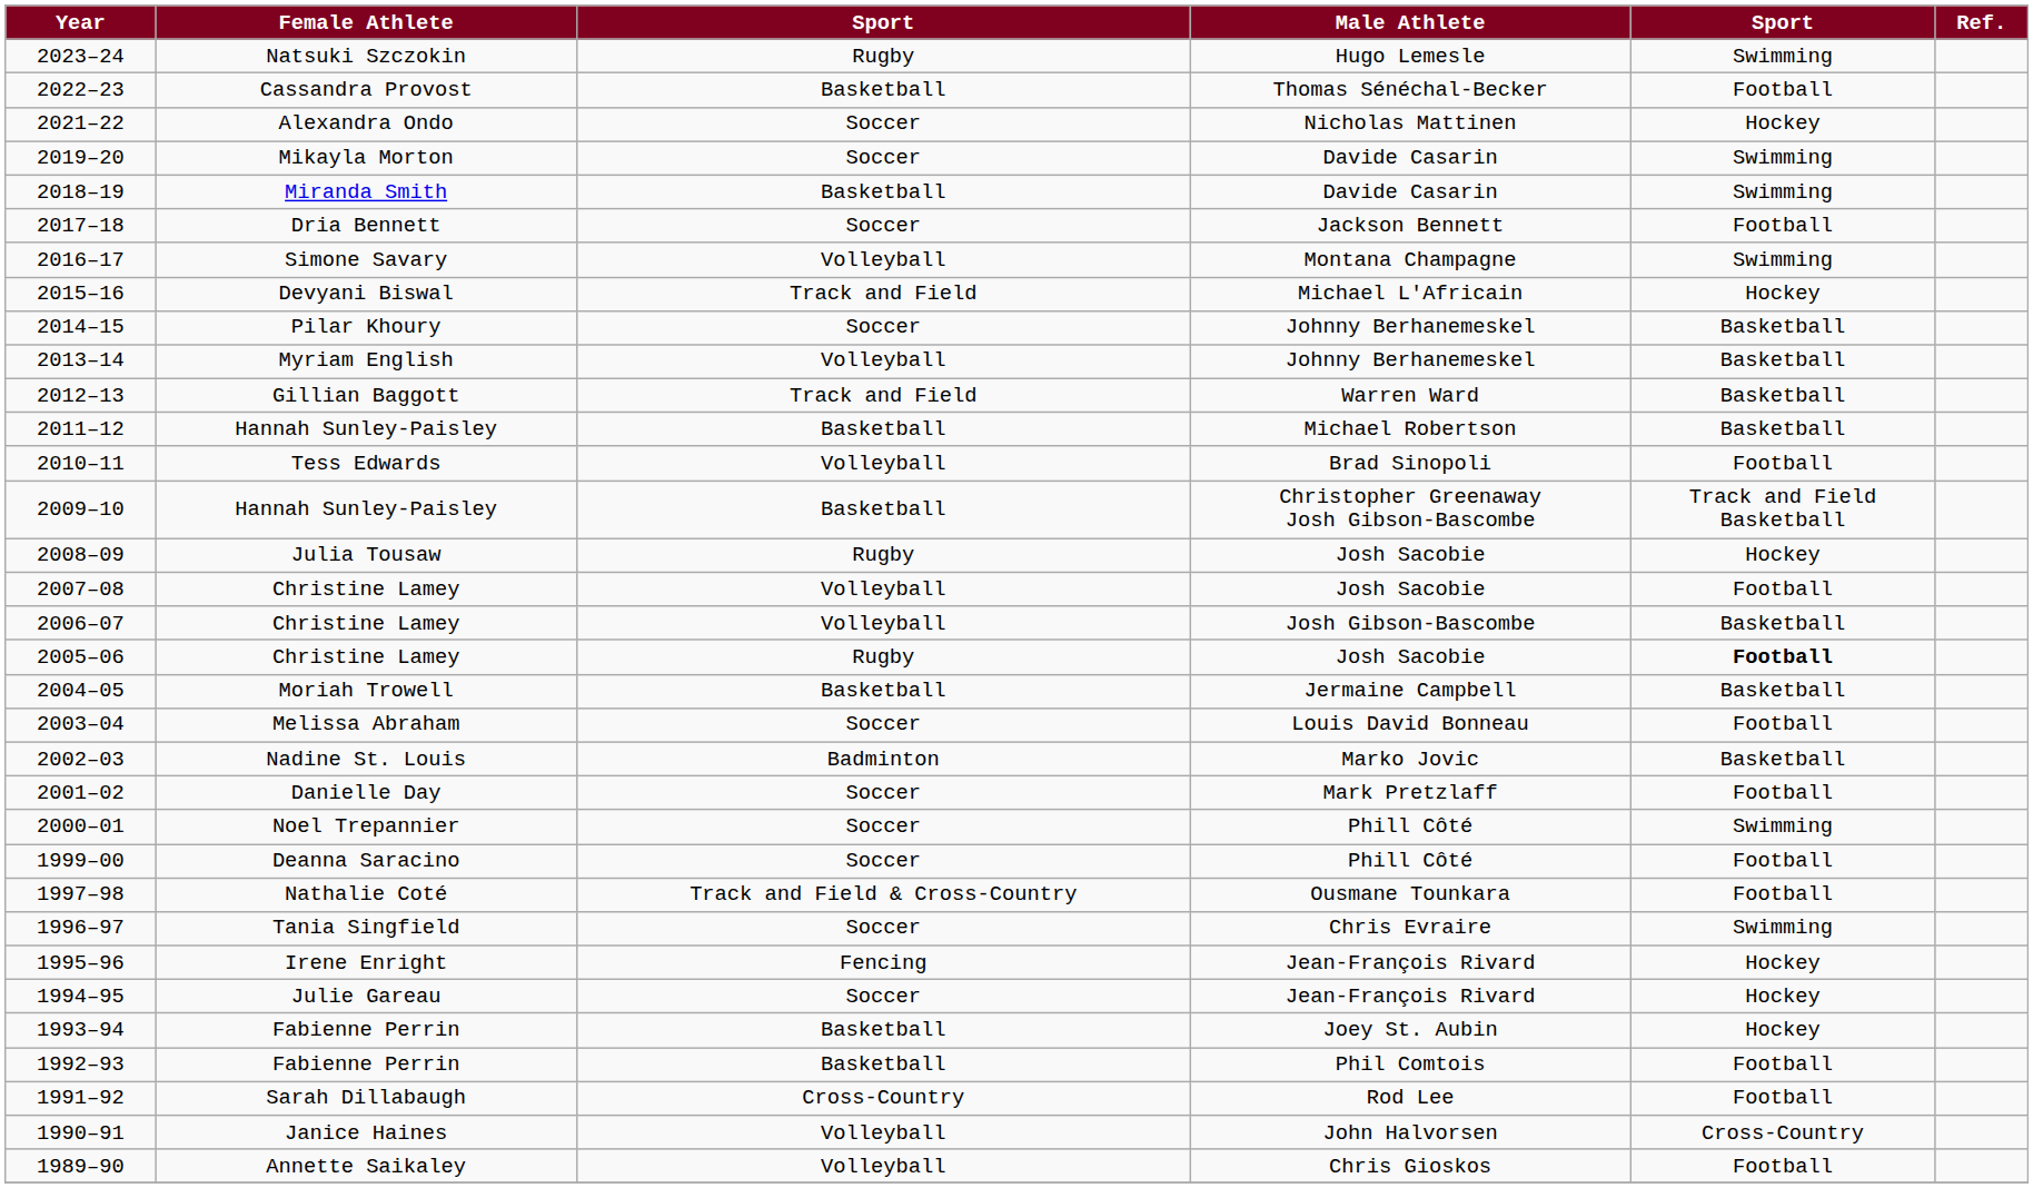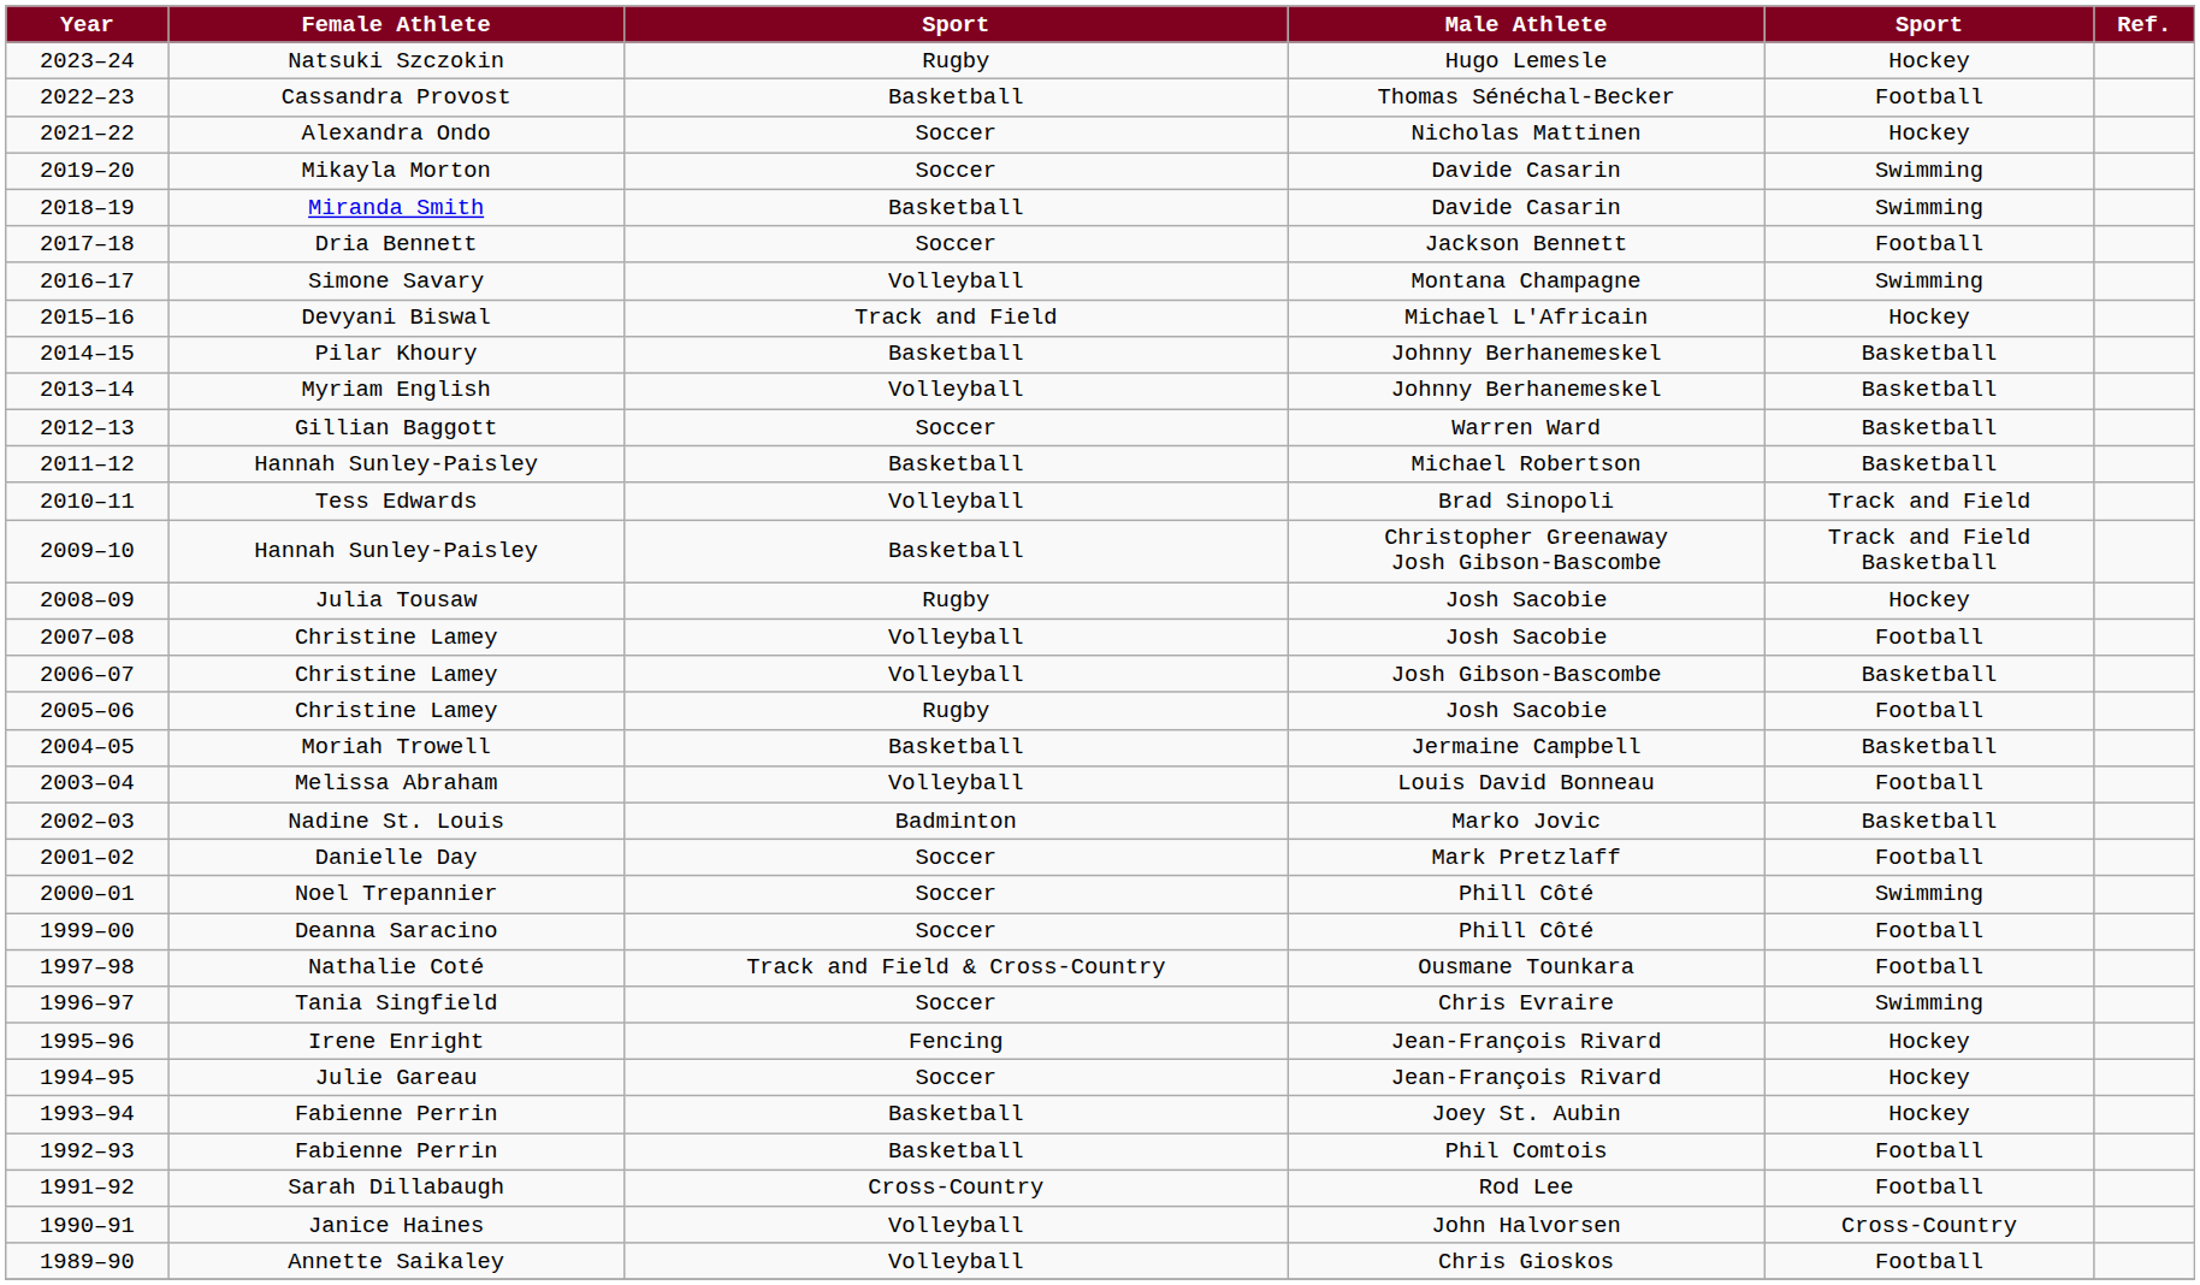 <table class="wikitable sortable mw-collapsible mw-collapsed" width="100%">
 <tr align="center" style=" background:#800020;color:#ffffff;">
 <td><strong>Year</strong></td>
 <td><strong>Female Athlete</strong></td>
 <td><strong>Sport</strong></td>
 <td><strong>Male Athlete</strong></td>
 <td><strong>Sport</strong></td>
 <td><strong>Ref.</strong></td>
 </tr>
 <tr align="center" bgcolor="">
 <td>2023–24</td>
 <td>Natsuki Szczokin</td>
 <td>Rugby</td>
 <td>Hugo Lemesle</td>
-<td>Swimming</td>
+<td>Hockey</td>
 <td></td>
 </tr>
 <tr align="center" bgcolor="">
 <td>2022–23</td>
 <td>Cassandra Provost</td>
 <td>Basketball</td>
 <td>Thomas Sénéchal-Becker</td>
 <td>Football</td>
 <td></td>
 </tr>
 <tr align="center" bgcolor="">
 <td>2021–22</td>
 <td>Alexandra Ondo</td>
 <td>Soccer</td>
 <td>Nicholas Mattinen</td>
 <td>Hockey</td>
 <td></td>
 </tr>
 <tr align="center" bgcolor="">
 <td>2019–20</td>
 <td>Mikayla Morton</td>
 <td>Soccer</td>
 <td>Davide Casarin</td>
 <td>Swimming</td>
 <td></td>
 </tr>
 <tr align="center" bgcolor="">
 <td>2018–19</td>
 <td><a href='#'>Miranda Smith</a></td>
 <td>Basketball</td>
 <td>Davide Casarin</td>
 <td>Swimming</td>
 <td></td>
 </tr>
 <tr align="center" bgcolor="">
 <td>2017–18</td>
 <td>Dria Bennett</td>
 <td>Soccer</td>
 <td>Jackson Bennett</td>
 <td>Football</td>
 <td></td>
 </tr>
 <tr align="center" bgcolor="">
 <td>2016–17</td>
 <td>Simone Savary</td>
 <td>Volleyball</td>
 <td>Montana Champagne</td>
 <td>Swimming</td>
 <td></td>
 </tr>
 <tr align="center" bgcolor="">
 <td>2015–16</td>
 <td>Devyani Biswal</td>
 <td>Track and Field</td>
 <td>Michael L'Africain</td>
 <td>Hockey</td>
 <td></td>
 </tr>
 <tr align="center" bgcolor="">
 <td>2014–15</td>
 <td>Pilar Khoury</td>
-<td>Soccer</td>
+<td>Basketball</td>
 <td>Johnny Berhanemeskel</td>
 <td>Basketball</td>
 <td></td>
 </tr>
 <tr align="center" bgcolor="">
 <td>2013–14</td>
 <td>Myriam English</td>
 <td>Volleyball</td>
 <td>Johnny Berhanemeskel</td>
 <td>Basketball</td>
 <td></td>
 </tr>
 <tr align="center" bgcolor="">
 <td>2012–13</td>
 <td>Gillian Baggott</td>
-<td>Track and Field</td>
+<td>Soccer</td>
 <td>Warren Ward</td>
 <td>Basketball</td>
 <td></td>
 </tr>
 <tr align="center" bgcolor="">
 <td>2011–12</td>
 <td>Hannah Sunley-Paisley</td>
 <td>Basketball</td>
 <td>Michael Robertson</td>
 <td>Basketball</td>
 <td></td>
 </tr>
 <tr align="center" bgcolor="">
 <td>2010–11</td>
 <td>Tess Edwards</td>
 <td>Volleyball</td>
 <td>Brad Sinopoli</td>
-<td>Football</td>
+<td>Track and Field</td>
 <td></td>
 </tr>
 <tr align="center" bgcolor="">
 <td>2009–10</td>
 <td>Hannah Sunley-Paisley</td>
 <td>Basketball</td>
 <td>Christopher Greenaway<br>Josh Gibson-Bascombe</td>
 <td>Track and Field<br>Basketball</td>
 <td></td>
 </tr>
 <tr align="center" bgcolor="">
 <td>2008–09</td>
 <td>Julia Tousaw</td>
 <td>Rugby</td>
 <td>Josh Sacobie</td>
 <td>Hockey</td>
 <td></td>
 </tr>
 <tr align="center" bgcolor="">
 <td>2007–08</td>
 <td>Christine Lamey</td>
 <td>Volleyball</td>
 <td>Josh Sacobie</td>
 <td>Football</td>
 <td></td>
 </tr>
 <tr align="center" bgcolor="">
 <td>2006–07</td>
 <td>Christine Lamey</td>
 <td>Volleyball</td>
 <td>Josh Gibson-Bascombe</td>
 <td>Basketball</td>
 <td></td>
 </tr>
 <tr align="center" bgcolor="">
 <td>2005–06</td>
 <td>Christine Lamey</td>
 <td>Rugby</td>
 <td>Josh Sacobie</td>
-<td><strong>Football</strong></td>
+<td>Football</td>
 <td></td>
 </tr>
 <tr align="center" bgcolor="">
 <td>2004–05</td>
 <td>Moriah Trowell</td>
 <td>Basketball</td>
 <td>Jermaine Campbell</td>
 <td>Basketball</td>
 <td></td>
 </tr>
 <tr align="center" bgcolor="">
 <td>2003–04</td>
 <td>Melissa Abraham</td>
-<td>Soccer</td>
+<td>Volleyball</td>
 <td>Louis David Bonneau</td>
 <td>Football</td>
 <td></td>
 </tr>
 <tr align="center" bgcolor="">
 <td>2002–03</td>
 <td>Nadine St. Louis</td>
 <td>Badminton</td>
 <td>Marko Jovic</td>
 <td>Basketball</td>
 <td></td>
 </tr>
 <tr align="center" bgcolor="">
 <td>2001–02</td>
 <td>Danielle Day</td>
 <td>Soccer</td>
 <td>Mark Pretzlaff</td>
 <td>Football</td>
 <td></td>
 </tr>
 <tr align="center" bgcolor="">
 <td>2000–01</td>
 <td>Noel Trepannier</td>
 <td>Soccer</td>
 <td>Phill Côté</td>
 <td>Swimming</td>
 <td></td>
 </tr>
 <tr align="center" bgcolor="">
 <td>1999–00</td>
 <td>Deanna Saracino</td>
 <td>Soccer</td>
 <td>Phill Côté</td>
 <td>Football</td>
 <td></td>
 </tr>
 <tr align="center" bgcolor="">
 <td>1997–98</td>
 <td>Nathalie Coté</td>
 <td>Track and Field & Cross-Country</td>
 <td>Ousmane Tounkara</td>
 <td>Football</td>
 <td></td>
 </tr>
 <tr align="center" bgcolor="">
 <td>1996–97</td>
 <td>Tania Singfield</td>
 <td>Soccer</td>
 <td>Chris Evraire</td>
 <td>Swimming</td>
 <td></td>
 </tr>
 <tr align="center" bgcolor="">
 <td>1995–96</td>
 <td>Irene Enright</td>
 <td>Fencing</td>
 <td>Jean-François Rivard</td>
 <td>Hockey</td>
 <td></td>
 </tr>
 <tr align="center" bgcolor="">
 <td>1994–95</td>
 <td>Julie Gareau</td>
 <td>Soccer</td>
 <td>Jean-François Rivard</td>
 <td>Hockey</td>
 <td></td>
 </tr>
 <tr align="center" bgcolor="">
 <td>1993–94</td>
 <td>Fabienne Perrin</td>
 <td>Basketball</td>
 <td>Joey St. Aubin</td>
 <td>Hockey</td>
 <td></td>
 </tr>
 <tr align="center" bgcolor="">
 <td>1992–93</td>
 <td>Fabienne Perrin</td>
 <td>Basketball</td>
 <td>Phil Comtois</td>
 <td>Football</td>
 <td></td>
 </tr>
 <tr align="center" bgcolor="">
 <td>1991–92</td>
 <td>Sarah Dillabaugh</td>
 <td>Cross-Country</td>
 <td>Rod Lee</td>
 <td>Football</td>
 <td></td>
 </tr>
 <tr align="center" bgcolor="">
 <td>1990–91</td>
 <td>Janice Haines</td>
 <td>Volleyball</td>
 <td>John Halvorsen</td>
 <td>Cross-Country</td>
 <td></td>
 </tr>
 <tr align="center" bgcolor="">
 <td>1989–90</td>
 <td>Annette Saikaley</td>
 <td>Volleyball</td>
 <td>Chris Gioskos</td>
 <td>Football</td>
 <td></td>
 </tr>
 <tr align="center" bgcolor="">
 </tr>
 </table>
